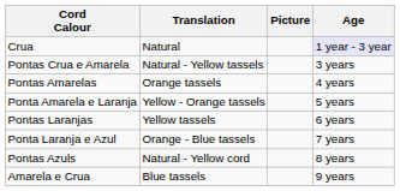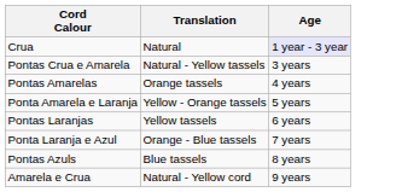 <table class="wikitable">
 <tr>
 <th>Cord<br>Calour</th>
 <th>Translation</th>
-<th>Picture</th>
 <th>Age</th>
 </tr>
 <tr>
 <td>Crua</td>
 <td>Natural</td>
-<td></td>
 <td style="background: lavender;">1 year - 3 year</td>
 </tr>
 <tr>
 <td>Pontas Crua e Amarela</td>
 <td>Natural - Yellow tassels</td>
-<td></td>
 <td>3 years</td>
 </tr>
 <tr>
 <td>Pontas Amarelas</td>
 <td>Orange tassels</td>
-<td></td>
 <td>4 years</td>
 </tr>
 <tr>
 <td>Ponta Amarela e Laranja</td>
 <td>Yellow - Orange tassels</td>
-<td></td>
 <td>5 years</td>
 </tr>
 <tr>
 <td>Pontas Laranjas</td>
 <td>Yellow tassels</td>
-<td></td>
 <td>6 years</td>
 </tr>
 <tr>
 <td>Ponta Laranja e Azul</td>
 <td>Orange - Blue tassels</td>
-<td></td>
 <td>7 years</td>
 </tr>
 <tr>
 <td>Pontas Azuls</td>
-<td>Natural - Yellow cord</td>
-<td></td>
+<td>Blue tassels</td>
 <td>8 years</td>
 </tr>
 <tr>
 <td>Amarela e Crua</td>
-<td>Blue tassels</td>
-<td></td>
+<td>Natural - Yellow cord</td>
 <td>9 years</td>
 </tr>
 </table>
